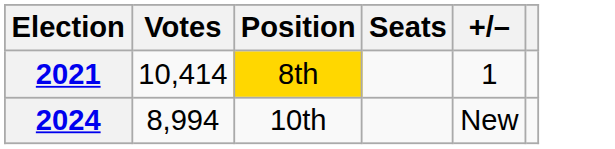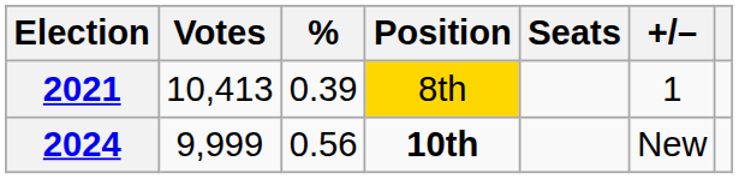 <table class="wikitable" style="text-align:center">
 <tr>
 <th><strong>Election</strong></th>
 <th scope="col"><strong>Votes</strong></th>
+<th scope="col"><strong>%</strong></th>
 <th>Position</th>
 <th scope="col">Seats</th>
 <th><strong>+/–</strong></th>
 <th></th>
 </tr>
 <tr>
 <th><a href='#'>2021</a></th>
-<td>10,414</td>
+<td>10,413</td>
+<td>0.39</td>
 <td style="background: gold;"> 8th</td>
 <td></td>
 <td> 1</td>
 <td></td>
 </tr>
 <tr>
 <th><a href='#'>2024</a></th>
-<td>8,994</td>
-<td> 10th</td>
+<td>9,999</td>
+<td>0.56</td>
+<td><strong> 10th</strong></td>
 <td></td>
 <td>New</td>
 <td></td>
 </tr>
 </table>
